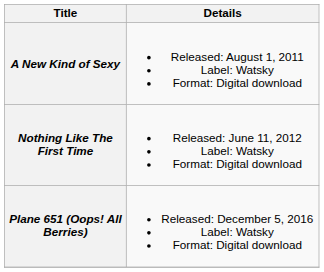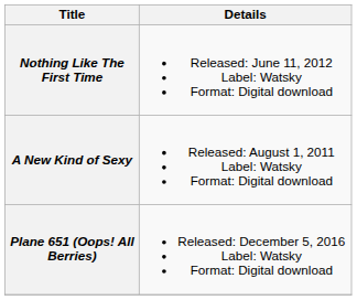 <table class="wikitable plainrowheaders" style="text-align:center;">
 <tr>
 <th scope="col" style="width:10em;">Title</th>
 <th scope="col" style="width:16em;">Details</th>
 </tr>
 <tr>
+<th scope="row"><em>Nothing Like The First Time</em></th>
+<td><br><ul><li>Released: June 11, 2012</li><li>Label: Watsky</li><li>Format: Digital download</li></ul></td>
+</tr>
+<tr>
 <th scope="row"><em>A New Kind of Sexy</em></th>
 <td><br><ul><li>Released: August 1, 2011</li><li>Label: Watsky</li><li>Format: Digital download</li></ul></td>
-</tr>
-<tr>
-<th scope="row"><em>Nothing Like The First Time</em></th>
-<td><br><ul><li>Released: June 11, 2012</li><li>Label: Watsky</li><li>Format: Digital download</li></ul></td>
 </tr>
 <tr>
 <th scope="row"><em>Plane 651 (Oops! All Berries)</em></th>
 <td><br><ul><li>Released: December 5, 2016</li><li>Label: Watsky</li><li>Format: Digital download</li></ul></td>
 </tr>
 <tr>
 </tr>
 </table>
